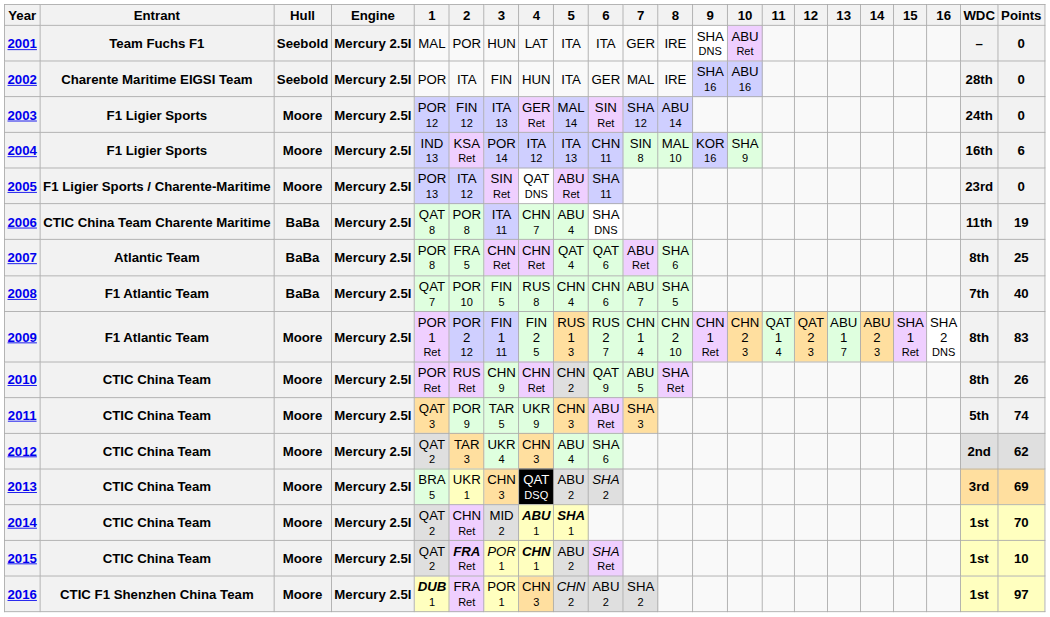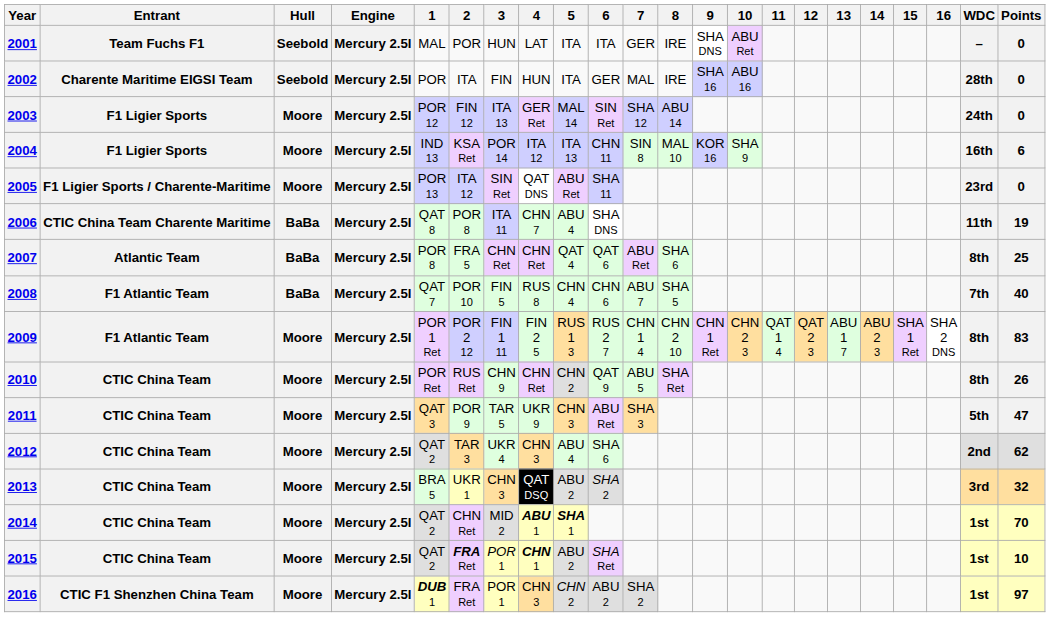 <table class="wikitable" style="text-align:center; font-size:95%">
 <tr>
 <th>Year</th>
 <th>Entrant</th>
 <th>Hull</th>
 <th>Engine</th>
 <th>1</th>
 <th>2</th>
 <th>3</th>
 <th>4</th>
 <th>5</th>
 <th>6</th>
 <th>7</th>
 <th>8</th>
 <th>9</th>
 <th>10</th>
 <th>11</th>
 <th>12</th>
 <th>13</th>
 <th>14</th>
 <th>15</th>
 <th>16</th>
 <th>WDC</th>
 <th>Points</th>
 </tr>
 <tr>
 <th><a href='#'>2001</a></th>
 <th>Team Fuchs F1</th>
 <th>Seebold</th>
 <th>Mercury 2.5l</th>
 <td>MAL</td>
 <td>POR</td>
 <td>HUN</td>
 <td>LAT</td>
 <td>ITA</td>
 <td>ITA</td>
 <td>GER</td>
 <td>IRE</td>
 <td style="background:#ffffff;">SHA<br><small>DNS</small></td>
 <td style="background:#efcfff;">ABU<br><small>Ret</small></td>
 <td></td>
 <td></td>
 <td></td>
 <td></td>
 <td></td>
 <td></td>
 <th>–</th>
 <th>0</th>
 </tr>
 <tr>
 <th><a href='#'>2002</a></th>
 <th>Charente Maritime EIGSI Team</th>
 <th>Seebold</th>
 <th>Mercury 2.5l</th>
 <td>POR</td>
 <td>ITA</td>
 <td>FIN</td>
 <td>HUN</td>
 <td>ITA</td>
 <td>GER</td>
 <td>MAL</td>
 <td>IRE</td>
 <td style="background:#cfcfff;">SHA<br><small>16</small></td>
 <td style="background:#cfcfff;">ABU<br><small>16</small></td>
 <td></td>
 <td></td>
 <td></td>
 <td></td>
 <td></td>
 <td></td>
 <th>28th</th>
 <th>0</th>
 </tr>
 <tr>
 <th><a href='#'>2003</a></th>
 <th>F1 Ligier Sports</th>
 <th>Moore</th>
 <th>Mercury 2.5l</th>
 <td style="background:#cfcfff;">POR<br><small>12</small></td>
 <td style="background:#cfcfff;">FIN<br><small>12</small></td>
 <td style="background:#cfcfff;">ITA<br><small>13</small></td>
 <td style="background:#efcfff;">GER<br><small>Ret</small></td>
 <td style="background:#cfcfff;">MAL<br><small>14</small></td>
 <td style="background:#efcfff;">SIN<br><small>Ret</small></td>
 <td style="background:#cfcfff;">SHA<br><small>12</small></td>
 <td style="background:#cfcfff;">ABU<br><small>14</small></td>
 <td></td>
 <td></td>
 <td></td>
 <td></td>
 <td></td>
 <td></td>
 <td></td>
 <td></td>
 <th>24th</th>
 <th>0</th>
 </tr>
 <tr>
 <th><a href='#'>2004</a></th>
 <th>F1 Ligier Sports</th>
 <th>Moore</th>
 <th>Mercury 2.5l</th>
 <td style="background:#cfcfff;">IND<br><small>13</small></td>
 <td style="background:#efcfff;">KSA<br><small>Ret</small></td>
 <td style="background:#cfcfff;">POR<br><small>14</small></td>
 <td style="background:#cfcfff;">ITA<br><small>12</small></td>
 <td style="background:#cfcfff;">ITA<br><small>13</small></td>
 <td style="background:#cfcfff;">CHN<br><small>11</small></td>
 <td style="background:#dfffdf;">SIN<br><small>8</small></td>
 <td style="background:#dfffdf;">MAL<br><small>10</small></td>
 <td style="background:#cfcfff;">KOR<br><small>16</small></td>
 <td style="background:#dfffdf;">SHA<br><small>9</small></td>
 <td></td>
 <td></td>
 <td></td>
 <td></td>
 <td></td>
 <td></td>
 <th>16th</th>
 <th>6</th>
 </tr>
 <tr>
 <th><a href='#'>2005</a></th>
 <th>F1 Ligier Sports / Charente-Maritime</th>
 <th>Moore</th>
 <th>Mercury 2.5l</th>
 <td style="background:#cfcfff;">POR<br><small>13</small></td>
 <td style="background:#cfcfff;">ITA<br><small>12</small></td>
 <td style="background:#efcfff;">SIN<br><small>Ret</small></td>
 <td style="background:#ffffff;">QAT<br><small>DNS</small></td>
 <td style="background:#efcfff;">ABU<br><small>Ret</small></td>
 <td style="background:#cfcfff;">SHA<br><small>11</small></td>
 <td></td>
 <td></td>
 <td></td>
 <td></td>
 <td></td>
 <td></td>
 <td></td>
 <td></td>
 <td></td>
 <td></td>
 <th>23rd</th>
 <th>0</th>
 </tr>
 <tr>
 <th><a href='#'>2006</a></th>
 <th>CTIC China Team Charente Maritime</th>
 <th>BaBa</th>
 <th>Mercury 2.5l</th>
 <td style="background:#dfffdf;">QAT<br><small>8</small></td>
 <td style="background:#dfffdf;">POR<br><small>8</small></td>
 <td style="background:#cfcfff;">ITA<br><small>11</small></td>
 <td style="background:#dfffdf;">CHN<br><small>7</small></td>
 <td style="background:#dfffdf;">ABU<br><small>4</small></td>
 <td style="background:#ffffff;">SHA<br><small>DNS</small></td>
 <td></td>
 <td></td>
 <td></td>
 <td></td>
 <td></td>
 <td></td>
 <td></td>
 <td></td>
 <td></td>
 <td></td>
 <th>11th</th>
 <th>19</th>
 </tr>
 <tr>
 <th><a href='#'>2007</a></th>
 <th>Atlantic Team</th>
 <th>BaBa</th>
 <th>Mercury 2.5l</th>
 <td style="background:#dfffdf;">POR<br><small>8</small></td>
 <td style="background:#dfffdf;">FRA<br><small>5</small></td>
 <td style="background:#efcfff;">CHN<br><small>Ret</small></td>
 <td style="background:#efcfff;">CHN<br><small>Ret</small></td>
 <td style="background:#dfffdf;">QAT<br><small>4</small></td>
 <td style="background:#dfffdf;">QAT<br><small>6</small></td>
 <td style="background:#efcfff;">ABU<br><small>Ret</small></td>
 <td style="background:#dfffdf;">SHA<br><small>6</small></td>
 <td></td>
 <td></td>
 <td></td>
 <td></td>
 <td></td>
 <td></td>
 <td></td>
 <td></td>
 <th>8th</th>
 <th>25</th>
 </tr>
 <tr>
 <th><a href='#'>2008</a></th>
 <th>F1 Atlantic Team</th>
 <th>BaBa</th>
 <th>Mercury 2.5l</th>
 <td style="background:#dfffdf;">QAT<br><small>7</small></td>
 <td style="background:#dfffdf;">POR<br><small>10</small></td>
 <td style="background:#dfffdf;">FIN<br><small>5</small></td>
 <td style="background:#dfffdf;">RUS<br><small>8</small></td>
 <td style="background:#dfffdf;">CHN<br><small>4</small></td>
 <td style="background:#dfffdf;">CHN<br><small>6</small></td>
 <td style="background:#dfffdf;">ABU<br><small>7</small></td>
 <td style="background:#dfffdf;">SHA<br><small>5</small></td>
 <td></td>
 <td></td>
 <td></td>
 <td></td>
 <td></td>
 <td></td>
 <td></td>
 <td></td>
 <th>7th</th>
 <th>40</th>
 </tr>
 <tr>
 <th><a href='#'>2009</a></th>
 <th>F1 Atlantic Team</th>
 <th>Moore</th>
 <th>Mercury 2.5l</th>
 <td style="background:#efcfff;">POR<br>1<br><small>Ret</small></td>
 <td style="background:#cfcfff;">POR<br>2<br><small>12</small></td>
 <td style="background:#cfcfff;">FIN<br>1<br><small>11</small></td>
 <td style="background:#dfffdf;">FIN<br>2<br><small>5</small></td>
 <td style="background:#ffdf9f;">RUS<br>1<br><small>3</small></td>
 <td style="background:#dfffdf;">RUS<br>2<br><small>7</small></td>
 <td style="background:#dfffdf;">CHN<br>1<br><small>4</small></td>
 <td style="background:#dfffdf;">CHN<br>2<br><small>10</small></td>
 <td style="background:#efcfff;">CHN<br>1<br><small>Ret</small></td>
 <td style="background:#ffdf9f;">CHN<br>2<br><small>3</small></td>
 <td style="background:#dfffdf;">QAT<br>1<br><small>4</small></td>
 <td style="background:#ffdf9f;">QAT<br>2<br><small>3</small></td>
 <td style="background:#dfffdf;">ABU<br>1<br><small>7</small></td>
 <td style="background:#ffdf9f;">ABU<br>2<br><small>3</small></td>
 <td style="background:#efcfff;">SHA<br>1<br><small>Ret</small></td>
 <td style="background:#ffffff;">SHA<br>2<br><small>DNS</small></td>
 <th>8th</th>
 <th>83</th>
 </tr>
 <tr>
 <th><a href='#'>2010</a></th>
 <th>CTIC China Team</th>
 <th>Moore</th>
 <th>Mercury 2.5l</th>
 <td style="background:#efcfff;">POR<br><small>Ret</small></td>
 <td style="background:#efcfff;">RUS<br><small>Ret</small></td>
 <td style="background:#dfffdf;">CHN<br><small>9</small></td>
 <td style="background:#efcfff;">CHN<br><small>Ret</small></td>
 <td style="background:#dfdfdf;">CHN<br><small>2</small></td>
 <td style="background:#dfffdf;">QAT<br><small>9</small></td>
 <td style="background:#dfffdf;">ABU<br><small>5</small></td>
 <td style="background:#efcfff;">SHA<br><small>Ret</small></td>
 <td></td>
 <td></td>
 <td></td>
 <td></td>
 <td></td>
 <td></td>
 <td></td>
 <td></td>
 <th>8th</th>
 <th>26</th>
 </tr>
 <tr>
 <th><a href='#'>2011</a></th>
 <th>CTIC China Team</th>
 <th>Moore</th>
 <th>Mercury 2.5l</th>
 <td style="background:#ffdf9f;">QAT<br><small>3</small></td>
 <td style="background:#dfffdf;">POR<br><small>9</small></td>
 <td style="background:#dfffdf;">TAR<br><small>5</small></td>
 <td style="background:#dfffdf;">UKR<br><small>9</small></td>
 <td style="background:#ffdf9f;">CHN<br><small>3</small></td>
 <td style="background:#efcfff;">ABU<br><small>Ret</small></td>
 <td style="background:#ffdf9f;">SHA<br><small>3</small></td>
 <td></td>
 <td></td>
 <td></td>
 <td></td>
 <td></td>
 <td></td>
 <td></td>
 <td></td>
 <td></td>
 <th>5th</th>
-<th>74</th>
+<th>47</th>
 </tr>
 <tr>
 <th><a href='#'>2012</a></th>
 <th>CTIC China Team</th>
 <th>Moore</th>
 <th>Mercury 2.5l</th>
 <td style="background:#dfdfdf;">QAT<br><small>2</small></td>
 <td style="background:#ffdf9f;">TAR<br><small>3</small></td>
 <td style="background:#dfffdf;">UKR<br><small>4</small></td>
 <td style="background:#ffdf9f;">CHN<br><small>3</small></td>
 <td style="background:#dfffdf;">ABU<br><small>4</small></td>
 <td style="background:#dfffdf;">SHA<br><small>6</small></td>
 <td></td>
 <td></td>
 <td></td>
 <td></td>
 <td></td>
 <td></td>
 <td></td>
 <td></td>
 <td></td>
 <td></td>
 <td style="background:#dfdfdf;"><strong>2nd</strong></td>
 <td style="background:#dfdfdf;"><strong>62</strong></td>
 </tr>
 <tr>
 <th><a href='#'>2013</a></th>
 <th>CTIC China Team</th>
 <th>Moore</th>
 <th>Mercury 2.5l</th>
 <td style="background:#dfffdf;">BRA<br><small>5</small></td>
 <td style="background:#ffffbf;">UKR<br><small>1</small></td>
 <td style="background:#ffdf9f;">CHN<br><small>3</small></td>
 <td style="background:#000000; color:white;">QAT<br><small>DSQ</small></td>
 <td style="background:#dfdfdf;">ABU<br><small>2</small></td>
 <td style="background:#dfdfdf;"><em>SHA</em><br><small>2</small></td>
 <td></td>
 <td></td>
 <td></td>
 <td></td>
 <td></td>
 <td></td>
 <td></td>
 <td></td>
 <td></td>
 <td></td>
 <td style="background:#ffdf9f;"><strong>3rd</strong></td>
-<td style="background:#ffdf9f;"><strong>69</strong></td>
+<td style="background:#ffdf9f;"><strong>32</strong></td>
 </tr>
 <tr>
 <th><a href='#'>2014</a></th>
 <th>CTIC China Team</th>
 <th>Moore</th>
 <th>Mercury 2.5l</th>
 <td style="background:#dfdfdf;">QAT<br><small>2</small></td>
 <td style="background:#efcfff;">CHN<br><small>Ret</small></td>
 <td style="background:#dfdfdf;">MID<br><small>2</small></td>
 <td style="background:#ffffbf;"><strong><em>ABU</em></strong><br><small>1</small></td>
 <td style="background:#ffffbf;"><strong><em>SHA</em></strong><br><small>1</small></td>
 <td></td>
 <td></td>
 <td></td>
 <td></td>
 <td></td>
 <td></td>
 <td></td>
 <td></td>
 <td></td>
 <td></td>
 <td></td>
 <td style="background:#ffffbf;"><strong>1st</strong></td>
 <td style="background:#ffffbf;"><strong>70</strong></td>
 </tr>
 <tr>
 <th><a href='#'>2015</a></th>
 <th>CTIC China Team</th>
 <th>Moore</th>
 <th>Mercury 2.5l</th>
 <td style="background:#dfdfdf;">QAT<br><small>2</small></td>
 <td style="background:#efcfff;"><strong><em>FRA</em></strong><br><small>Ret</small></td>
 <td style="background:#ffffbf;"><em>POR</em><br><small>1</small></td>
 <td style="background:#ffffbf;"><strong><em>CHN</em></strong><br><small>1</small></td>
 <td style="background:#dfdfdf;">ABU<br><small>2</small></td>
 <td style="background:#efcfff;"><em>SHA</em><br><small>Ret</small></td>
 <td></td>
 <td></td>
 <td></td>
 <td></td>
 <td></td>
 <td></td>
 <td></td>
 <td></td>
 <td></td>
 <td></td>
 <td style="background:#ffffbf;"><strong>1st</strong></td>
 <td style="background:#ffffbf;"><strong>10</strong></td>
 </tr>
 <tr>
 <th><a href='#'>2016</a></th>
 <th>CTIC F1 Shenzhen China Team</th>
 <th>Moore</th>
 <th>Mercury 2.5l</th>
 <td style="background:#ffffbf;"><strong><em>DUB</em></strong><br><small>1</small></td>
 <td style="background:#efcfff;">FRA<br><small>Ret</small></td>
 <td style="background:#ffffbf;">POR<br><small>1</small></td>
 <td style="background:#ffdf9f;">CHN<br><small>3</small></td>
 <td style="background:#dfdfdf;"><em>CHN</em><br><small>2</small></td>
 <td style="background:#dfdfdf;">ABU<br><small>2</small></td>
 <td style="background:#dfdfdf;">SHA<br><small>2</small></td>
 <td></td>
 <td></td>
 <td></td>
 <td></td>
 <td></td>
 <td></td>
 <td></td>
 <td></td>
 <td></td>
 <td style="background:#ffffbf;"><strong>1st</strong></td>
 <td style="background:#ffffbf;"><strong>97</strong></td>
 </tr>
 </table>
